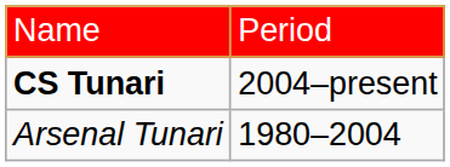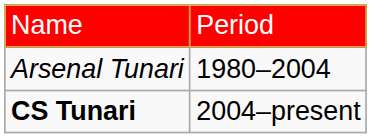 <table class="wikitable" style="text-align: left">
 <tr>
 <td style="background:#FF0000;color:#FFFFFF;border:1px solid #cfa64d">Name</td>
 <td style="background:#FF0000;color:#FFFFFF;border:1px solid #cfa64d">Period</td>
 </tr>
 <tr>
+<td align=left><em>Arsenal Tunari</em></td>
+<td>1980–2004</td>
+</tr>
+<tr>
 <td align=left><strong>CS Tunari</strong></td>
 <td>2004–present</td>
 </tr>
-<tr>
-<td align=left><em>Arsenal Tunari</em></td>
-<td>1980–2004</td>
-</tr>
 </table>
